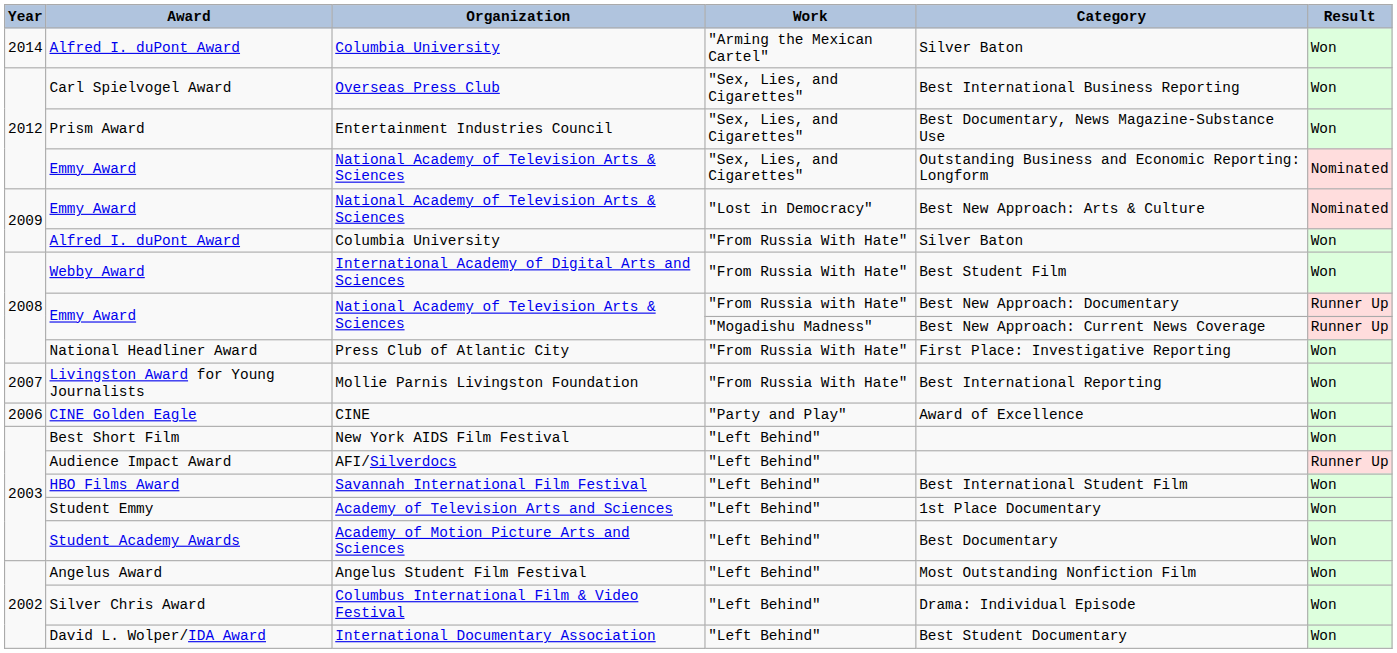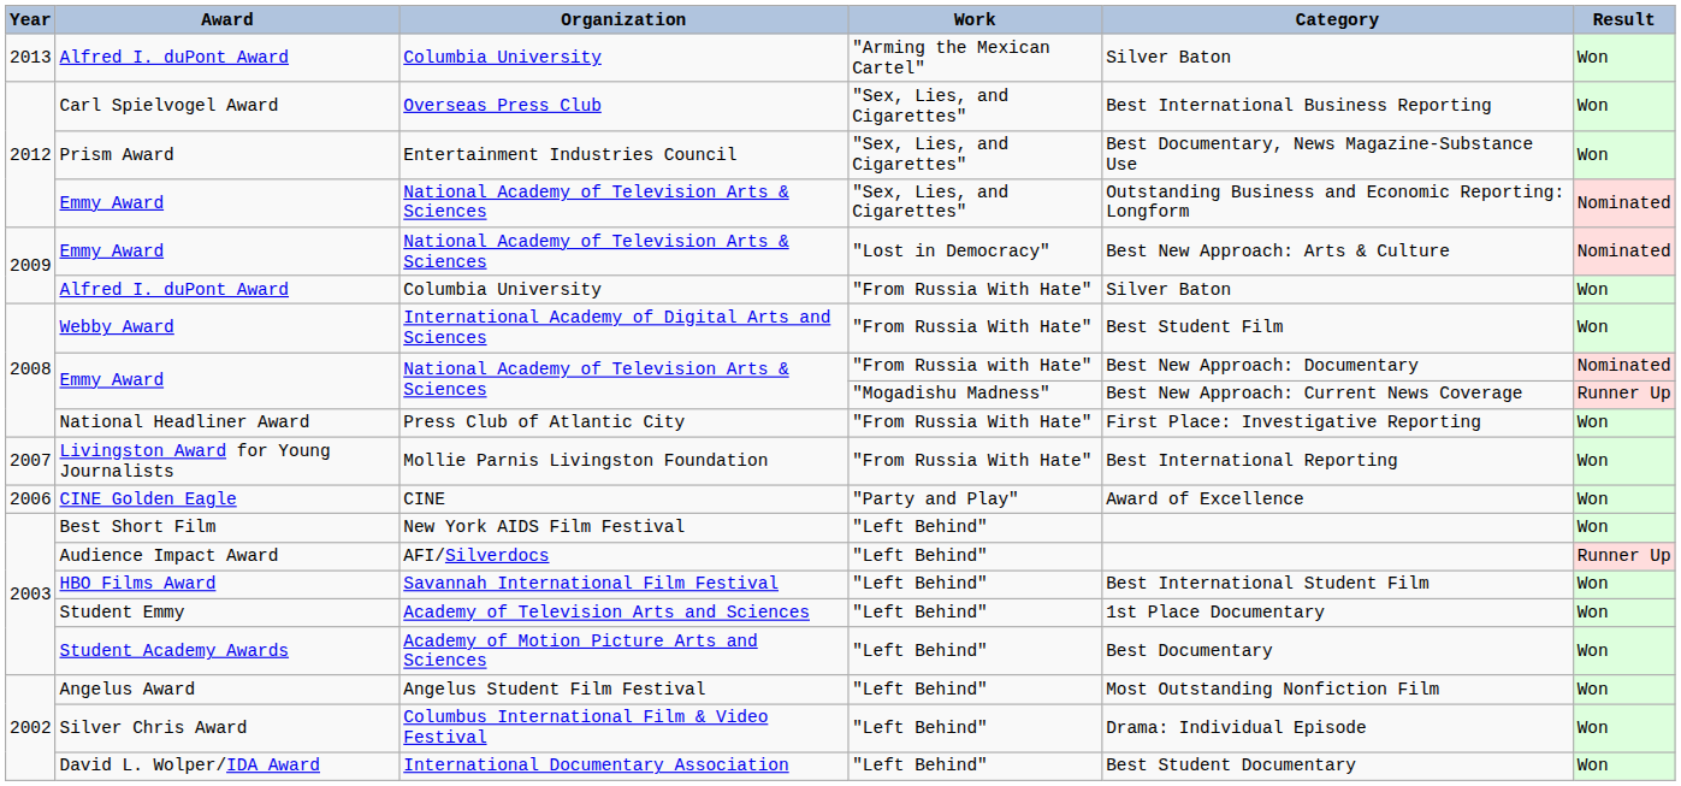 <table class="wikitable">
 <tr style="text-align:center;">
 <th style="background:#B0C4DE;">Year</th>
 <th style="background:#B0C4DE;">Award</th>
 <th style="background:#B0C4DE;">Organization</th>
 <th style="background:#B0C4DE;">Work</th>
 <th style="background:#B0C4DE;">Category</th>
 <th style="background:#B0C4DE;">Result</th>
 </tr>
 <tr>
-<td>2014</td>
+<td>2013</td>
 <td><a href='#'>Alfred I. duPont Award</a></td>
 <td><a href='#'>Columbia University</a></td>
 <td>"Arming the Mexican Cartel"</td>
 <td>Silver Baton</td>
 <td style="background:#dfd;">Won</td>
 </tr>
 <tr>
 <td rowspan="3">2012</td>
 <td>Carl Spielvogel Award</td>
 <td><a href='#'>Overseas Press Club</a></td>
 <td>"Sex, Lies, and Cigarettes"</td>
 <td>Best International Business Reporting</td>
 <td style="background:#dfd;">Won</td>
 </tr>
 <tr>
 <td>Prism Award</td>
 <td>Entertainment Industries Council</td>
 <td>"Sex, Lies, and Cigarettes"</td>
 <td>Best Documentary, News Magazine-Substance Use</td>
 <td style="background:#dfd;">Won</td>
 </tr>
 <tr>
 <td><a href='#'>Emmy Award</a></td>
 <td><a href='#'>National Academy of Television Arts & Sciences</a></td>
 <td>"Sex, Lies, and Cigarettes"</td>
 <td>Outstanding Business and Economic Reporting: Longform</td>
 <td style="background:#fdd;">Nominated</td>
 </tr>
 <tr>
 <td rowspan="2">2009</td>
 <td><a href='#'>Emmy Award</a></td>
 <td><a href='#'>National Academy of Television Arts & Sciences</a></td>
 <td>"Lost in Democracy"</td>
 <td>Best New Approach: Arts & Culture</td>
 <td style="background:#fdd;">Nominated</td>
 </tr>
 <tr>
 <td><a href='#'>Alfred I. duPont Award</a></td>
 <td>Columbia University</td>
 <td>"From Russia With Hate"</td>
 <td>Silver Baton</td>
 <td style="background:#dfd;">Won</td>
 </tr>
 <tr>
 <td rowspan="4">2008</td>
 <td><a href='#'>Webby Award</a></td>
 <td><a href='#'>International Academy of Digital Arts and Sciences</a></td>
 <td>"From Russia With Hate"</td>
 <td>Best Student Film</td>
 <td style="background:#dfd;">Won</td>
 </tr>
 <tr>
 <td rowspan="2"><a href='#'>Emmy Award</a></td>
 <td rowspan="2"><a href='#'>National Academy of Television Arts & Sciences</a></td>
 <td>"From Russia with Hate"</td>
 <td>Best New Approach: Documentary</td>
-<td style="background:#fdd;">Runner Up</td>
+<td style="background:#fdd;">Nominated</td>
 </tr>
 <tr>
 <td>"Mogadishu Madness"</td>
 <td>Best New Approach: Current News Coverage</td>
 <td style="background:#fdd;">Runner Up</td>
 </tr>
 <tr>
 <td>National Headliner Award</td>
 <td>Press Club of Atlantic City</td>
 <td>"From Russia With Hate"</td>
 <td>First Place: Investigative Reporting</td>
 <td style="background:#dfd;">Won</td>
 </tr>
 <tr>
 <td>2007</td>
 <td><a href='#'>Livingston Award</a> for Young Journalists</td>
 <td>Mollie Parnis Livingston Foundation</td>
 <td>"From Russia With Hate"</td>
 <td>Best International Reporting</td>
 <td style="background:#dfd;">Won</td>
 </tr>
 <tr>
 <td>2006</td>
 <td><a href='#'>CINE Golden Eagle</a></td>
 <td>CINE</td>
 <td>"Party and Play"</td>
 <td>Award of Excellence</td>
 <td style="background:#dfd;">Won</td>
 </tr>
 <tr>
 <td rowspan="5">2003</td>
 <td>Best Short Film</td>
 <td>New York AIDS Film Festival</td>
 <td>"Left Behind"</td>
 <td></td>
 <td style="background:#dfd;">Won</td>
 </tr>
 <tr>
 <td>Audience Impact Award</td>
 <td>AFI/<a href='#'>Silverdocs</a></td>
 <td>"Left Behind"</td>
 <td></td>
 <td style="background:#fdd;">Runner Up</td>
 </tr>
 <tr>
 <td><a href='#'>HBO Films Award</a></td>
 <td><a href='#'>Savannah International Film Festival</a></td>
 <td>"Left Behind"</td>
 <td>Best International Student Film</td>
 <td style="background:#dfd;">Won</td>
 </tr>
 <tr>
 <td>Student Emmy</td>
 <td><a href='#'>Academy of Television Arts and Sciences</a></td>
 <td>"Left Behind"</td>
 <td>1st Place Documentary</td>
 <td style="background:#dfd;">Won</td>
 </tr>
 <tr>
 <td><a href='#'>Student Academy Awards</a></td>
 <td><a href='#'>Academy of Motion Picture Arts and Sciences</a></td>
 <td>"Left Behind"</td>
 <td>Best Documentary</td>
 <td style="background:#dfd;">Won</td>
 </tr>
 <tr>
 <td rowspan="3">2002</td>
 <td>Angelus Award</td>
 <td>Angelus Student Film Festival</td>
 <td>"Left Behind"</td>
 <td>Most Outstanding Nonfiction Film</td>
 <td style="background:#dfd;">Won</td>
 </tr>
 <tr>
 <td>Silver Chris Award</td>
 <td><a href='#'>Columbus International Film & Video Festival</a></td>
 <td>"Left Behind"</td>
 <td>Drama: Individual Episode</td>
 <td style="background:#dfd;">Won</td>
 </tr>
 <tr>
 <td>David L. Wolper/<a href='#'>IDA Award</a></td>
 <td><a href='#'>International Documentary Association</a></td>
 <td>"Left Behind"</td>
 <td>Best Student Documentary</td>
 <td style="background:#dfd;">Won</td>
 </tr>
 </table>
